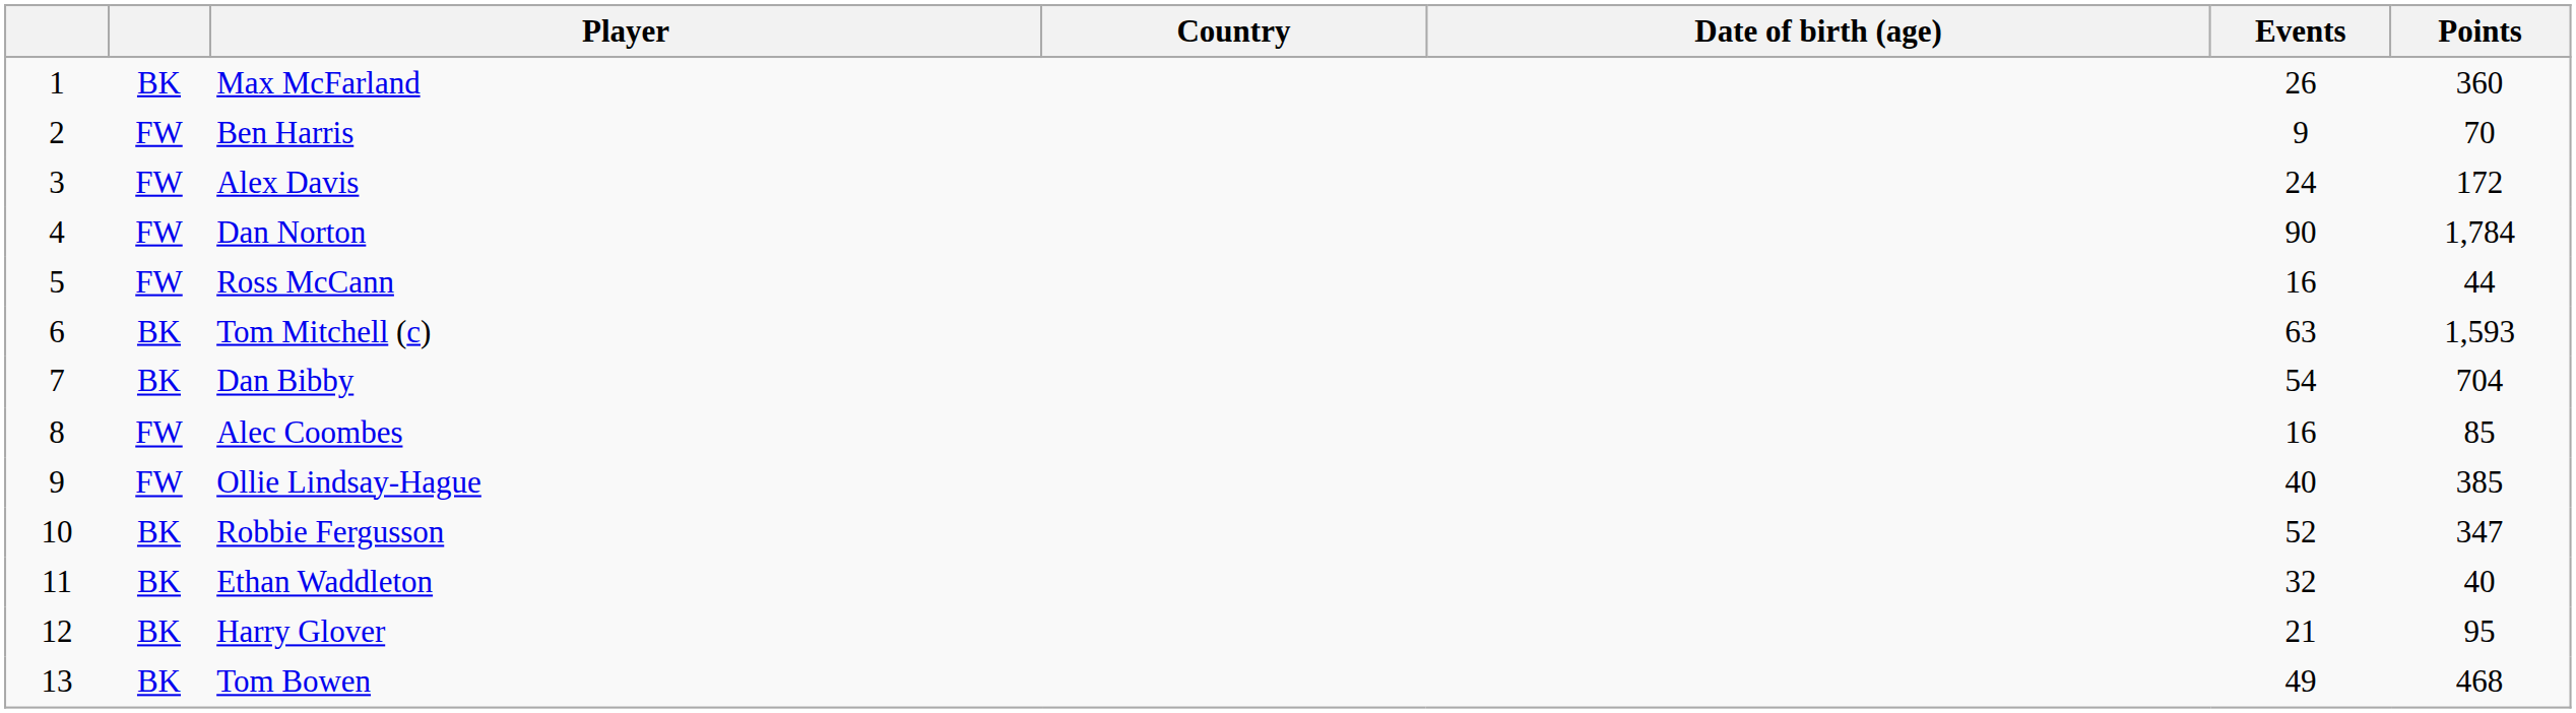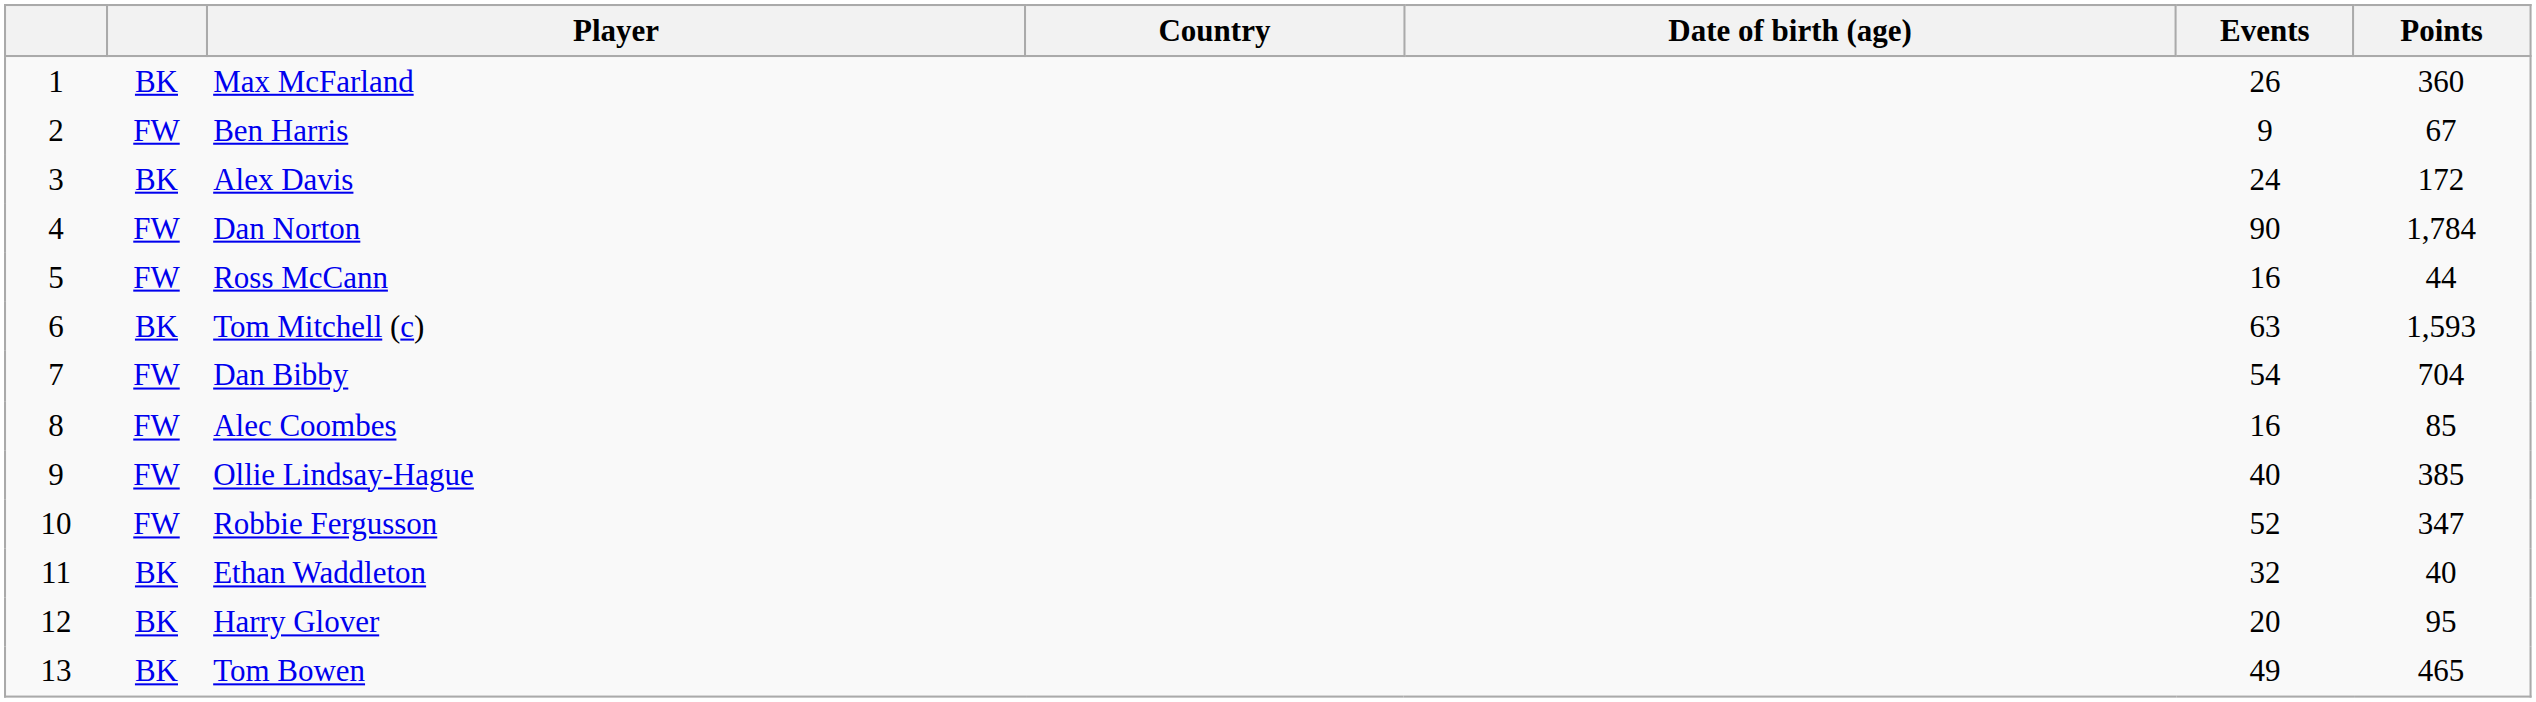 <table class="sortable wikitable plainrowheaders" style="font-size:95%; width: 98%">
 <tr>
 <th scope="col" style="width:4%"></th>
 <th scope="col" style="width:4%"></th>
 <th scope="col">Player</th>
 <th scope="col">Country</th>
 <th scope="col">Date of birth (age)</th>
 <th scope="col" style="width:7%">Events</th>
 <th scope="col" style="width:7%">Points</th>
 </tr>
 <tr>
 <td style="text-align:center; border:0">1</td>
 <td style="text-align:center; border:0"><a href='#'>BK</a></td>
 <td style="text-align:left; border:0"><a href='#'>Max McFarland</a></td>
 <td style="text-align:left; border:0"></td>
 <td style="text-align:left; border:0"></td>
 <td style="text-align:center; border:0">26</td>
 <td style="text-align:center; border:0">360</td>
 </tr>
 <tr>
 <td style="text-align:center; border:0">2</td>
 <td style="text-align:center; border:0"><a href='#'>FW</a></td>
 <td style="text-align:left; border:0"><a href='#'>Ben Harris</a></td>
 <td style="text-align:left; border:0"></td>
 <td style="text-align:left; border:0"></td>
 <td style="text-align:center; border:0">9</td>
-<td style="text-align:center; border:0">70</td>
+<td style="text-align:center; border:0">67</td>
 </tr>
 <tr>
 <td style="text-align:center; border:0">3</td>
-<td style="text-align:center; border:0"><a href='#'>FW</a></td>
+<td style="text-align:center; border:0"><a href='#'>BK</a></td>
 <td style="text-align:left; border:0"><a href='#'>Alex Davis</a></td>
 <td style="text-align:left; border:0"></td>
 <td style="text-align:left; border:0"></td>
 <td style="text-align:center; border:0">24</td>
 <td style="text-align:center; border:0">172</td>
 </tr>
 <tr>
 <td style="text-align:center; border:0">4</td>
 <td style="text-align:center; border:0"><a href='#'>FW</a></td>
 <td style="text-align:left; border:0"><a href='#'>Dan Norton</a></td>
 <td style="text-align:left; border:0"></td>
 <td style="text-align:left; border:0"></td>
 <td style="text-align:center; border:0">90</td>
 <td style="text-align:center; border:0">1,784</td>
 </tr>
 <tr>
 <td style="text-align:center; border:0">5</td>
 <td style="text-align:center; border:0"><a href='#'>FW</a></td>
 <td style="text-align:left; border:0"><a href='#'>Ross McCann</a></td>
 <td style="text-align:left; border:0"></td>
 <td style="text-align:left; border:0"></td>
 <td style="text-align:center; border:0">16</td>
 <td style="text-align:center; border:0">44</td>
 </tr>
 <tr>
 <td style="text-align:center; border:0">6</td>
 <td style="text-align:center; border:0"><a href='#'>BK</a></td>
 <td style="text-align:left; border:0"><a href='#'>Tom Mitchell</a> (<a href='#'>c</a>)</td>
 <td style="text-align:left; border:0"></td>
 <td style="text-align:left; border:0"></td>
 <td style="text-align:center; border:0">63</td>
 <td style="text-align:center; border:0">1,593</td>
 </tr>
 <tr>
 <td style="text-align:center; border:0">7</td>
-<td style="text-align:center; border:0"><a href='#'>BK</a></td>
+<td style="text-align:center; border:0"><a href='#'>FW</a></td>
 <td style="text-align:left; border:0"><a href='#'>Dan Bibby</a></td>
 <td style="text-align:left; border:0"></td>
 <td style="text-align:left; border:0"></td>
 <td style="text-align:center; border:0">54</td>
 <td style="text-align:center; border:0">704</td>
 </tr>
 <tr>
 <td style="text-align:center; border:0">8</td>
 <td style="text-align:center; border:0"><a href='#'>FW</a></td>
 <td style="text-align:left; border:0"><a href='#'>Alec Coombes</a></td>
 <td style="text-align:left; border:0"></td>
 <td style="text-align:left; border:0"></td>
 <td style="text-align:center; border:0">16</td>
 <td style="text-align:center; border:0">85</td>
 </tr>
 <tr>
 <td style="text-align:center; border:0">9</td>
 <td style="text-align:center; border:0"><a href='#'>FW</a></td>
 <td style="text-align:left; border:0"><a href='#'>Ollie Lindsay-Hague</a></td>
 <td style="text-align:left; border:0"></td>
 <td style="text-align:left; border:0"></td>
 <td style="text-align:center; border:0">40</td>
 <td style="text-align:center; border:0">385</td>
 </tr>
 <tr>
 <td style="text-align:center; border:0">10</td>
-<td style="text-align:center; border:0"><a href='#'>BK</a></td>
+<td style="text-align:center; border:0"><a href='#'>FW</a></td>
 <td style="text-align:left; border:0"><a href='#'>Robbie Fergusson</a></td>
 <td style="text-align:left; border:0"></td>
 <td style="text-align:left; border:0"></td>
 <td style="text-align:center; border:0">52</td>
 <td style="text-align:center; border:0">347</td>
 </tr>
 <tr>
 <td style="text-align:center; border:0">11</td>
 <td style="text-align:center; border:0"><a href='#'>BK</a></td>
 <td style="text-align:left; border:0"><a href='#'>Ethan Waddleton</a></td>
 <td style="text-align:left; border:0"></td>
 <td style="text-align:left; border:0"></td>
 <td style="text-align:center; border:0">32</td>
 <td style="text-align:center; border:0">40</td>
 </tr>
 <tr>
 <td style="text-align:center; border:0">12</td>
 <td style="text-align:center; border:0"><a href='#'>BK</a></td>
 <td style="text-align:left; border:0"><a href='#'>Harry Glover</a></td>
 <td style="text-align:left; border:0"></td>
 <td style="text-align:left; border:0"></td>
-<td style="text-align:center; border:0">21</td>
+<td style="text-align:center; border:0">20</td>
 <td style="text-align:center; border:0">95</td>
 </tr>
 <tr>
 <td style="text-align:center; border:0">13</td>
 <td style="text-align:center; border:0"><a href='#'>BK</a></td>
 <td style="text-align:left; border:0"><a href='#'>Tom Bowen</a></td>
 <td style="text-align:left; border:0"></td>
 <td style="text-align:left; border:0"></td>
 <td style="text-align:center; border:0">49</td>
-<td style="text-align:center; border:0">468</td>
+<td style="text-align:center; border:0">465</td>
 </tr>
 </table>
